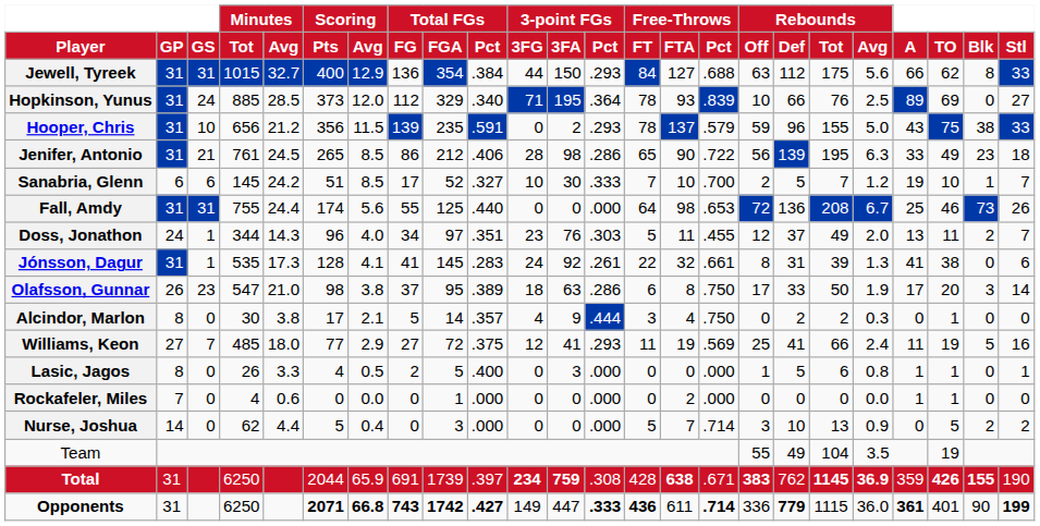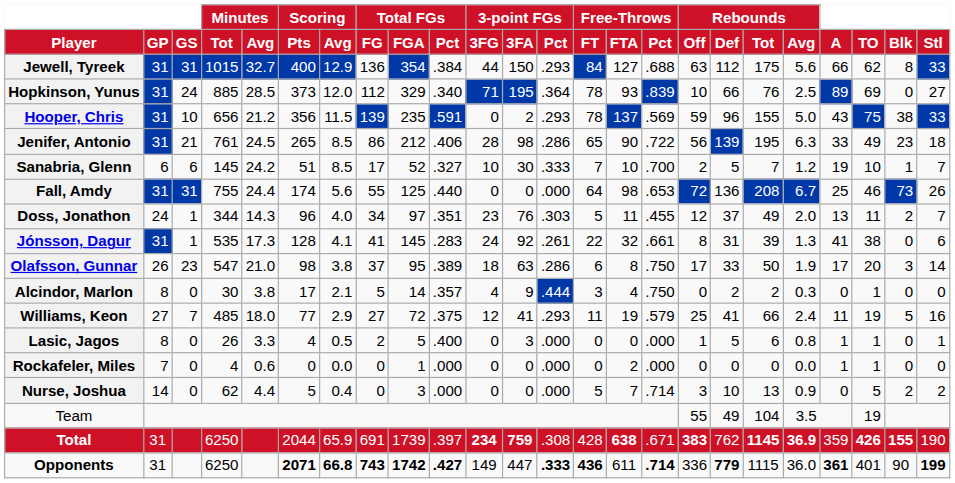 <table class="wikitable sortable" border="1" style="font-size:80%;">
 <tr>
 <th colspan="3" style="border-top-style:hidden; border-left-style:hidden; background: white;"></th>
 <th colspan="2" style="background:#CE1126; color:#ffffff;">Minutes</th>
 <th colspan="2" style="background:#CE1126; color:#ffffff;">Scoring</th>
 <th colspan="3" style="background:#CE1126; color:#ffffff;">Total FGs</th>
 <th colspan="3" style="background:#CE1126; color:#ffffff;">3-point FGs</th>
 <th colspan="3" style="background:#CE1126; color:#ffffff;">Free-Throws</th>
 <th colspan="4" style="background:#CE1126; color:#ffffff;">Rebounds</th>
 <th colspan="4" style="border-top-style:hidden; border-right-style:hidden; background: white;"></th>
 </tr>
 <tr>
 <th scope="col" style="background:#CE1126; color:#ffffff;">Player</th>
 <th scope="col" style="background:#CE1126; color:#ffffff;">GP</th>
 <th scope="col" style="background:#CE1126; color:#ffffff;">GS</th>
 <th scope="col" style="background:#CE1126; color:#ffffff;">Tot</th>
 <th scope="col" style="background:#CE1126; color:#ffffff;">Avg</th>
 <th scope="col" style="background:#CE1126; color:#ffffff;">Pts</th>
 <th scope="col" style="background:#CE1126; color:#ffffff;">Avg</th>
 <th scope="col" style="background:#CE1126; color:#ffffff;">FG</th>
 <th scope="col" style="background:#CE1126; color:#ffffff;">FGA</th>
 <th scope="col" style="background:#CE1126; color:#ffffff;">Pct</th>
 <th scope="col" style="background:#CE1126; color:#ffffff;">3FG</th>
 <th scope="col" style="background:#CE1126; color:#ffffff;">3FA</th>
 <th scope="col" style="background:#CE1126; color:#ffffff;">Pct</th>
 <th scope="col" style="background:#CE1126; color:#ffffff;">FT</th>
 <th scope="col" style="background:#CE1126; color:#ffffff;">FTA</th>
 <th scope="col" style="background:#CE1126; color:#ffffff;">Pct</th>
 <th scope="col" style="background:#CE1126; color:#ffffff;">Off</th>
 <th scope="col" style="background:#CE1126; color:#ffffff;">Def</th>
 <th scope="col" style="background:#CE1126; color:#ffffff;">Tot</th>
 <th scope="col" style="background:#CE1126; color:#ffffff;">Avg</th>
 <th scope="col" style="background:#CE1126; color:#ffffff;">A</th>
 <th scope="col" style="background:#CE1126; color:#ffffff;">TO</th>
 <th scope="col" style="background:#CE1126; color:#ffffff;">Blk</th>
 <th scope="col" style="background:#CE1126; color:#ffffff;">Stl</th>
 </tr>
 <tr>
 <th style=white-space:nowrap>Jewell, Tyreek</th>
 <td align="right" style="background:#0038A8; color:#ffffff;">31</td>
 <td align="right" style="background:#0038A8; color:#ffffff;">31</td>
 <td align="right" style="background:#0038A8; color:#ffffff;">1015</td>
 <td align="right" style="background:#0038A8; color:#ffffff;">32.7</td>
 <td align="right" style="background:#0038A8; color:#ffffff;">400</td>
 <td align="right" style="background:#0038A8; color:#ffffff;">12.9</td>
 <td align="right">136</td>
 <td align="right" style="background:#0038A8; color:#ffffff;">354</td>
 <td align="right">.384</td>
 <td align="right">44</td>
 <td align="right">150</td>
 <td align="right">.293</td>
 <td align="right" style="background:#0038A8; color:#ffffff;">84</td>
 <td align="right">127</td>
 <td align="right">.688</td>
 <td align="right">63</td>
 <td align="right">112</td>
 <td align="right">175</td>
 <td align="right">5.6</td>
 <td align="right">66</td>
 <td align="right">62</td>
 <td align="right">8</td>
 <td align="right" style="background:#0038A8; color:#ffffff;">33</td>
 </tr>
 <tr>
 <th style=white-space:nowrap>Hopkinson, Yunus</th>
 <td align="right" style="background:#0038A8; color:#ffffff;">31</td>
 <td align="right">24</td>
 <td align="right">885</td>
 <td align="right">28.5</td>
 <td align="right">373</td>
 <td align="right">12.0</td>
 <td align="right">112</td>
 <td align="right">329</td>
 <td align="right">.340</td>
 <td align="right" style="background:#0038A8; color:#ffffff;">71</td>
 <td align="right" style="background:#0038A8; color:#ffffff;">195</td>
 <td align="right">.364</td>
 <td align="right">78</td>
 <td align="right">93</td>
 <td align="right" style="background:#0038A8; color:#ffffff;">.839</td>
 <td align="right">10</td>
 <td align="right">66</td>
 <td align="right">76</td>
 <td align="right">2.5</td>
 <td align="right" style="background:#0038A8; color:#ffffff;">89</td>
 <td align="right">69</td>
 <td align="right">0</td>
 <td align="right">27</td>
 </tr>
 <tr>
 <th style=white-space:nowrap><a href='#'>Hooper, Chris</a></th>
 <td align="right" style="background:#0038A8; color:#ffffff;">31</td>
 <td align="right">10</td>
 <td align="right">656</td>
 <td align="right">21.2</td>
 <td align="right">356</td>
 <td align="right">11.5</td>
 <td align="right" style="background:#0038A8; color:#ffffff;">139</td>
 <td align="right">235</td>
 <td align="right" style="background:#0038A8; color:#ffffff;">.591</td>
 <td align="right">0</td>
 <td align="right">2</td>
 <td align="right">.293</td>
 <td align="right">78</td>
 <td align="right" style="background:#0038A8; color:#ffffff;">137</td>
-<td align="right">.579</td>
+<td align="right">.569</td>
 <td align="right">59</td>
 <td align="right">96</td>
 <td align="right">155</td>
 <td align="right">5.0</td>
 <td align="right">43</td>
 <td align="right" style="background:#0038A8; color:#ffffff;">75</td>
 <td align="right">38</td>
 <td align="right" style="background:#0038A8; color:#ffffff;">33</td>
 </tr>
 <tr>
 <th style=white-space:nowrap>Jenifer, Antonio</th>
 <td align="right" style="background:#0038A8; color:#ffffff;">31</td>
 <td align="right">21</td>
 <td align="right">761</td>
 <td align="right">24.5</td>
 <td align="right">265</td>
 <td align="right">8.5</td>
 <td align="right">86</td>
 <td align="right">212</td>
 <td align="right">.406</td>
 <td align="right">28</td>
 <td align="right">98</td>
 <td align="right">.286</td>
 <td align="right">65</td>
 <td align="right">90</td>
 <td align="right">.722</td>
 <td align="right">56</td>
 <td align="right" style="background:#0038A8; color:#ffffff;">139</td>
 <td align="right">195</td>
 <td align="right">6.3</td>
 <td align="right">33</td>
 <td align="right">49</td>
 <td align="right">23</td>
 <td align="right">18</td>
 </tr>
 <tr>
 <th style=white-space:nowrap>Sanabria, Glenn</th>
 <td align="right">6</td>
 <td align="right">6</td>
 <td align="right">145</td>
 <td align="right">24.2</td>
 <td align="right">51</td>
 <td align="right">8.5</td>
 <td align="right">17</td>
 <td align="right">52</td>
 <td align="right">.327</td>
 <td align="right">10</td>
 <td align="right">30</td>
 <td align="right">.333</td>
 <td align="right">7</td>
 <td align="right">10</td>
 <td align="right">.700</td>
 <td align="right">2</td>
 <td align="right">5</td>
 <td align="right">7</td>
 <td align="right">1.2</td>
 <td align="right">19</td>
 <td align="right">10</td>
 <td align="right">1</td>
 <td align="right">7</td>
 </tr>
 <tr>
 <th style=white-space:nowrap>Fall, Amdy</th>
 <td align="right" style="background:#0038A8; color:#ffffff;">31</td>
 <td align="right" style="background:#0038A8; color:#ffffff;">31</td>
 <td align="right">755</td>
 <td align="right">24.4</td>
 <td align="right">174</td>
 <td align="right">5.6</td>
 <td align="right">55</td>
 <td align="right">125</td>
 <td align="right">.440</td>
 <td align="right">0</td>
 <td align="right">0</td>
 <td align="right">.000</td>
 <td align="right">64</td>
 <td align="right">98</td>
 <td align="right">.653</td>
 <td align="right" style="background:#0038A8; color:#ffffff;">72</td>
 <td align="right">136</td>
 <td align="right" style="background:#0038A8; color:#ffffff;">208</td>
 <td align="right" style="background:#0038A8; color:#ffffff;">6.7</td>
 <td align="right">25</td>
 <td align="right">46</td>
 <td align="right" style="background:#0038A8; color:#ffffff;">73</td>
 <td align="right">26</td>
 </tr>
 <tr>
 <th style=white-space:nowrap>Doss, Jonathon</th>
 <td align="right">24</td>
 <td align="right">1</td>
 <td align="right">344</td>
 <td align="right">14.3</td>
 <td align="right">96</td>
 <td align="right">4.0</td>
 <td align="right">34</td>
 <td align="right">97</td>
 <td align="right">.351</td>
 <td align="right">23</td>
 <td align="right">76</td>
 <td align="right">.303</td>
 <td align="right">5</td>
 <td align="right">11</td>
 <td align="right">.455</td>
 <td align="right">12</td>
 <td align="right">37</td>
 <td align="right">49</td>
 <td align="right">2.0</td>
 <td align="right">13</td>
 <td align="right">11</td>
 <td align="right">2</td>
 <td align="right">7</td>
 </tr>
 <tr>
 <th style=white-space:nowrap><a href='#'>Jónsson, Dagur</a></th>
 <td align="right" style="background:#0038A8; color:#ffffff;">31</td>
 <td align="right">1</td>
 <td align="right">535</td>
 <td align="right">17.3</td>
 <td align="right">128</td>
 <td align="right">4.1</td>
 <td align="right">41</td>
 <td align="right">145</td>
 <td align="right">.283</td>
 <td align="right">24</td>
 <td align="right">92</td>
 <td align="right">.261</td>
 <td align="right">22</td>
 <td align="right">32</td>
 <td align="right">.661</td>
 <td align="right">8</td>
 <td align="right">31</td>
 <td align="right">39</td>
 <td align="right">1.3</td>
 <td align="right">41</td>
 <td align="right">38</td>
 <td align="right">0</td>
 <td align="right">6</td>
 </tr>
 <tr>
 <th style=white-space:nowrap><a href='#'>Olafsson, Gunnar</a></th>
 <td align="right">26</td>
 <td align="right">23</td>
 <td align="right">547</td>
 <td align="right">21.0</td>
 <td align="right">98</td>
 <td align="right">3.8</td>
 <td align="right">37</td>
 <td align="right">95</td>
 <td align="right">.389</td>
 <td align="right">18</td>
 <td align="right">63</td>
 <td align="right">.286</td>
 <td align="right">6</td>
 <td align="right">8</td>
 <td align="right">.750</td>
 <td align="right">17</td>
 <td align="right">33</td>
 <td align="right">50</td>
 <td align="right">1.9</td>
 <td align="right">17</td>
 <td align="right">20</td>
 <td align="right">3</td>
 <td align="right">14</td>
 </tr>
 <tr>
 <th style=white-space:nowrap>Alcindor, Marlon</th>
 <td align="right">8</td>
 <td align="right">0</td>
 <td align="right">30</td>
 <td align="right">3.8</td>
 <td align="right">17</td>
 <td align="right">2.1</td>
 <td align="right">5</td>
 <td align="right">14</td>
 <td align="right">.357</td>
 <td align="right">4</td>
 <td align="right">9</td>
 <td align="right" style="background:#0038A8; color:#ffffff;">.444</td>
 <td align="right">3</td>
 <td align="right">4</td>
 <td align="right">.750</td>
 <td align="right">0</td>
 <td align="right">2</td>
 <td align="right">2</td>
 <td align="right">0.3</td>
 <td align="right">0</td>
 <td align="right">1</td>
 <td align="right">0</td>
 <td align="right">0</td>
 </tr>
 <tr>
 <th style=white-space:nowrap>Williams, Keon</th>
 <td align="right">27</td>
 <td align="right">7</td>
 <td align="right">485</td>
 <td align="right">18.0</td>
 <td align="right">77</td>
 <td align="right">2.9</td>
 <td align="right">27</td>
 <td align="right">72</td>
 <td align="right">.375</td>
 <td align="right">12</td>
 <td align="right">41</td>
 <td align="right">.293</td>
 <td align="right">11</td>
 <td align="right">19</td>
-<td align="right">.569</td>
+<td align="right">.579</td>
 <td align="right">25</td>
 <td align="right">41</td>
 <td align="right">66</td>
 <td align="right">2.4</td>
 <td align="right">11</td>
 <td align="right">19</td>
 <td align="right">5</td>
 <td align="right">16</td>
 </tr>
 <tr>
 <th style=white-space:nowrap>Lasic, Jagos</th>
 <td align="right">8</td>
 <td align="right">0</td>
 <td align="right">26</td>
 <td align="right">3.3</td>
 <td align="right">4</td>
 <td align="right">0.5</td>
 <td align="right">2</td>
 <td align="right">5</td>
 <td align="right">.400</td>
 <td align="right">0</td>
 <td align="right">3</td>
 <td align="right">.000</td>
 <td align="right">0</td>
 <td align="right">0</td>
 <td align="right">.000</td>
 <td align="right">1</td>
 <td align="right">5</td>
 <td align="right">6</td>
 <td align="right">0.8</td>
 <td align="right">1</td>
 <td align="right">1</td>
 <td align="right">0</td>
 <td align="right">1</td>
 </tr>
 <tr>
 <th style=white-space:nowrap>Rockafeler, Miles</th>
 <td align="right">7</td>
 <td align="right">0</td>
 <td align="right">4</td>
 <td align="right">0.6</td>
 <td align="right">0</td>
 <td align="right">0.0</td>
 <td align="right">0</td>
 <td align="right">1</td>
 <td align="right">.000</td>
 <td align="right">0</td>
 <td align="right">0</td>
 <td align="right">.000</td>
 <td align="right">0</td>
 <td align="right">2</td>
 <td align="right">.000</td>
 <td align="right">0</td>
 <td align="right">0</td>
 <td align="right">0</td>
 <td align="right">0.0</td>
 <td align="right">1</td>
 <td align="right">1</td>
 <td align="right">0</td>
 <td align="right">0</td>
 </tr>
 <tr>
 <th style=white-space:nowrap>Nurse, Joshua</th>
 <td align="right">14</td>
 <td align="right">0</td>
 <td align="right">62</td>
 <td align="right">4.4</td>
 <td align="right">5</td>
 <td align="right">0.4</td>
 <td align="right">0</td>
 <td align="right">3</td>
 <td align="right">.000</td>
 <td align="right">0</td>
 <td align="right">0</td>
 <td align="right">.000</td>
 <td align="right">5</td>
 <td align="right">7</td>
 <td align="right">.714</td>
 <td align="right">3</td>
 <td align="right">10</td>
 <td align="right">13</td>
 <td align="right">0.9</td>
 <td align="right">0</td>
 <td align="right">5</td>
 <td align="right">2</td>
 <td align="right">2</td>
 </tr>
 <tr class="sortbottom">
 <td align="center">Team</td>
 <td align="right" style="border-right-style:hidden"></td>
 <td align="right" style="border-right-style:hidden"></td>
 <td align="right" style="border-right-style:hidden"></td>
 <td align="right" style="border-right-style:hidden"></td>
 <td align="right" style="border-right-style:hidden"></td>
 <td align="right" style="border-right-style:hidden"></td>
 <td align="right" style="border-right-style:hidden"></td>
 <td align="right" style="border-right-style:hidden"></td>
 <td align="right" style="border-right-style:hidden"></td>
 <td align="right" style="border-right-style:hidden"></td>
 <td align="right" style="border-right-style:hidden"></td>
 <td align="right" style="border-right-style:hidden"></td>
 <td align="right" style="border-right-style:hidden"></td>
 <td align="right" style="border-right-style:hidden"></td>
 <td align="right"></td>
 <td align="right">55</td>
 <td align="right">49</td>
 <td align="right">104</td>
 <td align="right" style="border-right-style:hidden">3.5</td>
 <td align="right"></td>
 <td align="right">19</td>
 <td align="right" style="border-right-style:hidden"></td>
 <td align="right"></td>
 </tr>
 <tr class="sortbottom">
 <td align="center" style="background:#CE1126; color:#ffffff;"><strong>Total</strong></td>
 <td align="center" style="background:#CE1126; color:#ffffff;">31</td>
 <td align="center" style="background:#CE1126; color:#ffffff;"></td>
 <td align="center" style="background:#CE1126; color:#ffffff;">6250</td>
 <td align="center" style="background:#CE1126; color:#ffffff;"></td>
 <td align="center" style="background:#CE1126; color:#ffffff;">2044</td>
 <td align="center" style="background:#CE1126; color:#ffffff;">65.9</td>
 <td align="center" style="background:#CE1126; color:#ffffff;">691</td>
 <td align="center" style="background:#CE1126; color:#ffffff;">1739</td>
 <td align="center" style="background:#CE1126; color:#ffffff;">.397</td>
 <td align="center" style="background:#CE1126; color:#ffffff;"><strong>234</strong></td>
 <td align="center" style="background:#CE1126; color:#ffffff;"><strong>759</strong></td>
 <td align="center" style="background:#CE1126; color:#ffffff;">.308</td>
 <td align="center" style="background:#CE1126; color:#ffffff;">428</td>
 <td align="center" style="background:#CE1126; color:#ffffff;"><strong>638</strong></td>
 <td align="center" style="background:#CE1126; color:#ffffff;">.671</td>
 <td align="center" style="background:#CE1126; color:#ffffff;"><strong>383</strong></td>
 <td align="center" style="background:#CE1126; color:#ffffff;">762</td>
 <td align="center" style="background:#CE1126; color:#ffffff;"><strong>1145</strong></td>
 <td align="center" style="background:#CE1126; color:#ffffff;"><strong>36.9</strong></td>
 <td align="center" style="background:#CE1126; color:#ffffff;">359</td>
 <td align="center" style="background:#CE1126; color:#ffffff;"><strong>426</strong></td>
 <td align="center" style="background:#CE1126; color:#ffffff;"><strong>155</strong></td>
 <td align="center" style="background:#CE1126; color:#ffffff;">190</td>
 </tr>
 <tr class="sortbottom">
 <td align="center"><strong>Opponents</strong></td>
 <td align="center">31</td>
 <td align="center"></td>
 <td align="center">6250</td>
 <td align="center"></td>
 <td align="center"><strong>2071</strong></td>
 <td align="center"><strong>66.8</strong></td>
 <td align="center"><strong>743</strong></td>
 <td align="center"><strong>1742</strong></td>
 <td align="center"><strong>.427</strong></td>
 <td align="center">149</td>
 <td align="center">447</td>
 <td align="center"><strong>.333</strong></td>
 <td align="center"><strong>436</strong></td>
 <td align="center">611</td>
 <td align="center"><strong>.714</strong></td>
 <td align="center">336</td>
 <td align="center"><strong>779</strong></td>
 <td align="center">1115</td>
 <td align="center">36.0</td>
 <td align="center"><strong>361</strong></td>
 <td align="center">401</td>
 <td align="center">90</td>
 <td align="center"><strong>199</strong></td>
 </tr>
 </table>
